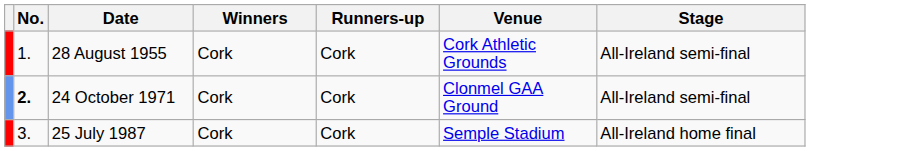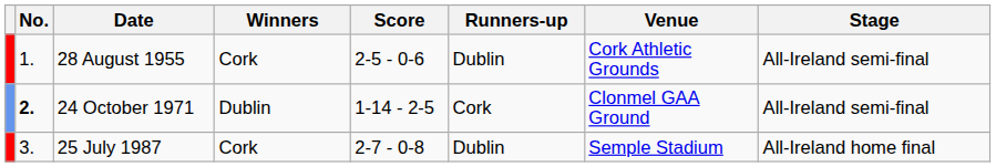 <table class="wikitable" style="font-size:90%">
 <tr>
 <th width=1></th>
 <th width=5>No.</th>
 <th width=120>Date</th>
 <th width=100>Winners</th>
+<th width=70>Score</th>
 <th width=100>Runners-up</th>
 <th width=130>Venue</th>
 <th width=175>Stage</th>
 </tr>
 <tr>
 <td style="background-color:red"></td>
 <td>1.</td>
 <td>28 August 1955</td>
 <td>Cork</td>
-<td>Cork</td>
+<td>2-5 - 0-6</td>
+<td>Dublin</td>
 <td><a href='#'>Cork Athletic Grounds</a></td>
 <td>All-Ireland semi-final</td>
 </tr>
 <tr>
 <td style="background-color:#6495ED"></td>
 <td><strong>2.</strong></td>
 <td>24 October 1971</td>
-<td>Cork</td>
+<td>Dublin</td>
+<td>1-14 - 2-5</td>
 <td>Cork</td>
 <td><a href='#'>Clonmel GAA Ground</a></td>
 <td>All-Ireland semi-final</td>
 </tr>
 <tr>
 <td style="background-color:red"></td>
 <td>3.</td>
 <td>25 July 1987</td>
 <td>Cork</td>
-<td>Cork</td>
+<td>2-7 - 0-8</td>
+<td>Dublin</td>
 <td><a href='#'>Semple Stadium</a></td>
 <td>All-Ireland home final</td>
 </tr>
 </table>
